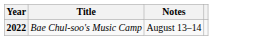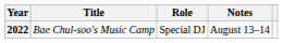 <table class="wikitable plainrowheaders">
 <tr>
 <th scope="col">Year</th>
 <th scope="col">Title</th>
+<th scope="col">Role</th>
 <th scope="col">Notes</th>
 <th scope="col" class="unsortable"></th>
 </tr>
 <tr>
 <th scope="row">2022</th>
 <td><em>Bae Chul-soo's Music Camp</em></td>
+<td>Special DJ</td>
 <td>August 13–14</td>
 <td style="text-align:center"></td>
 </tr>
 </table>
